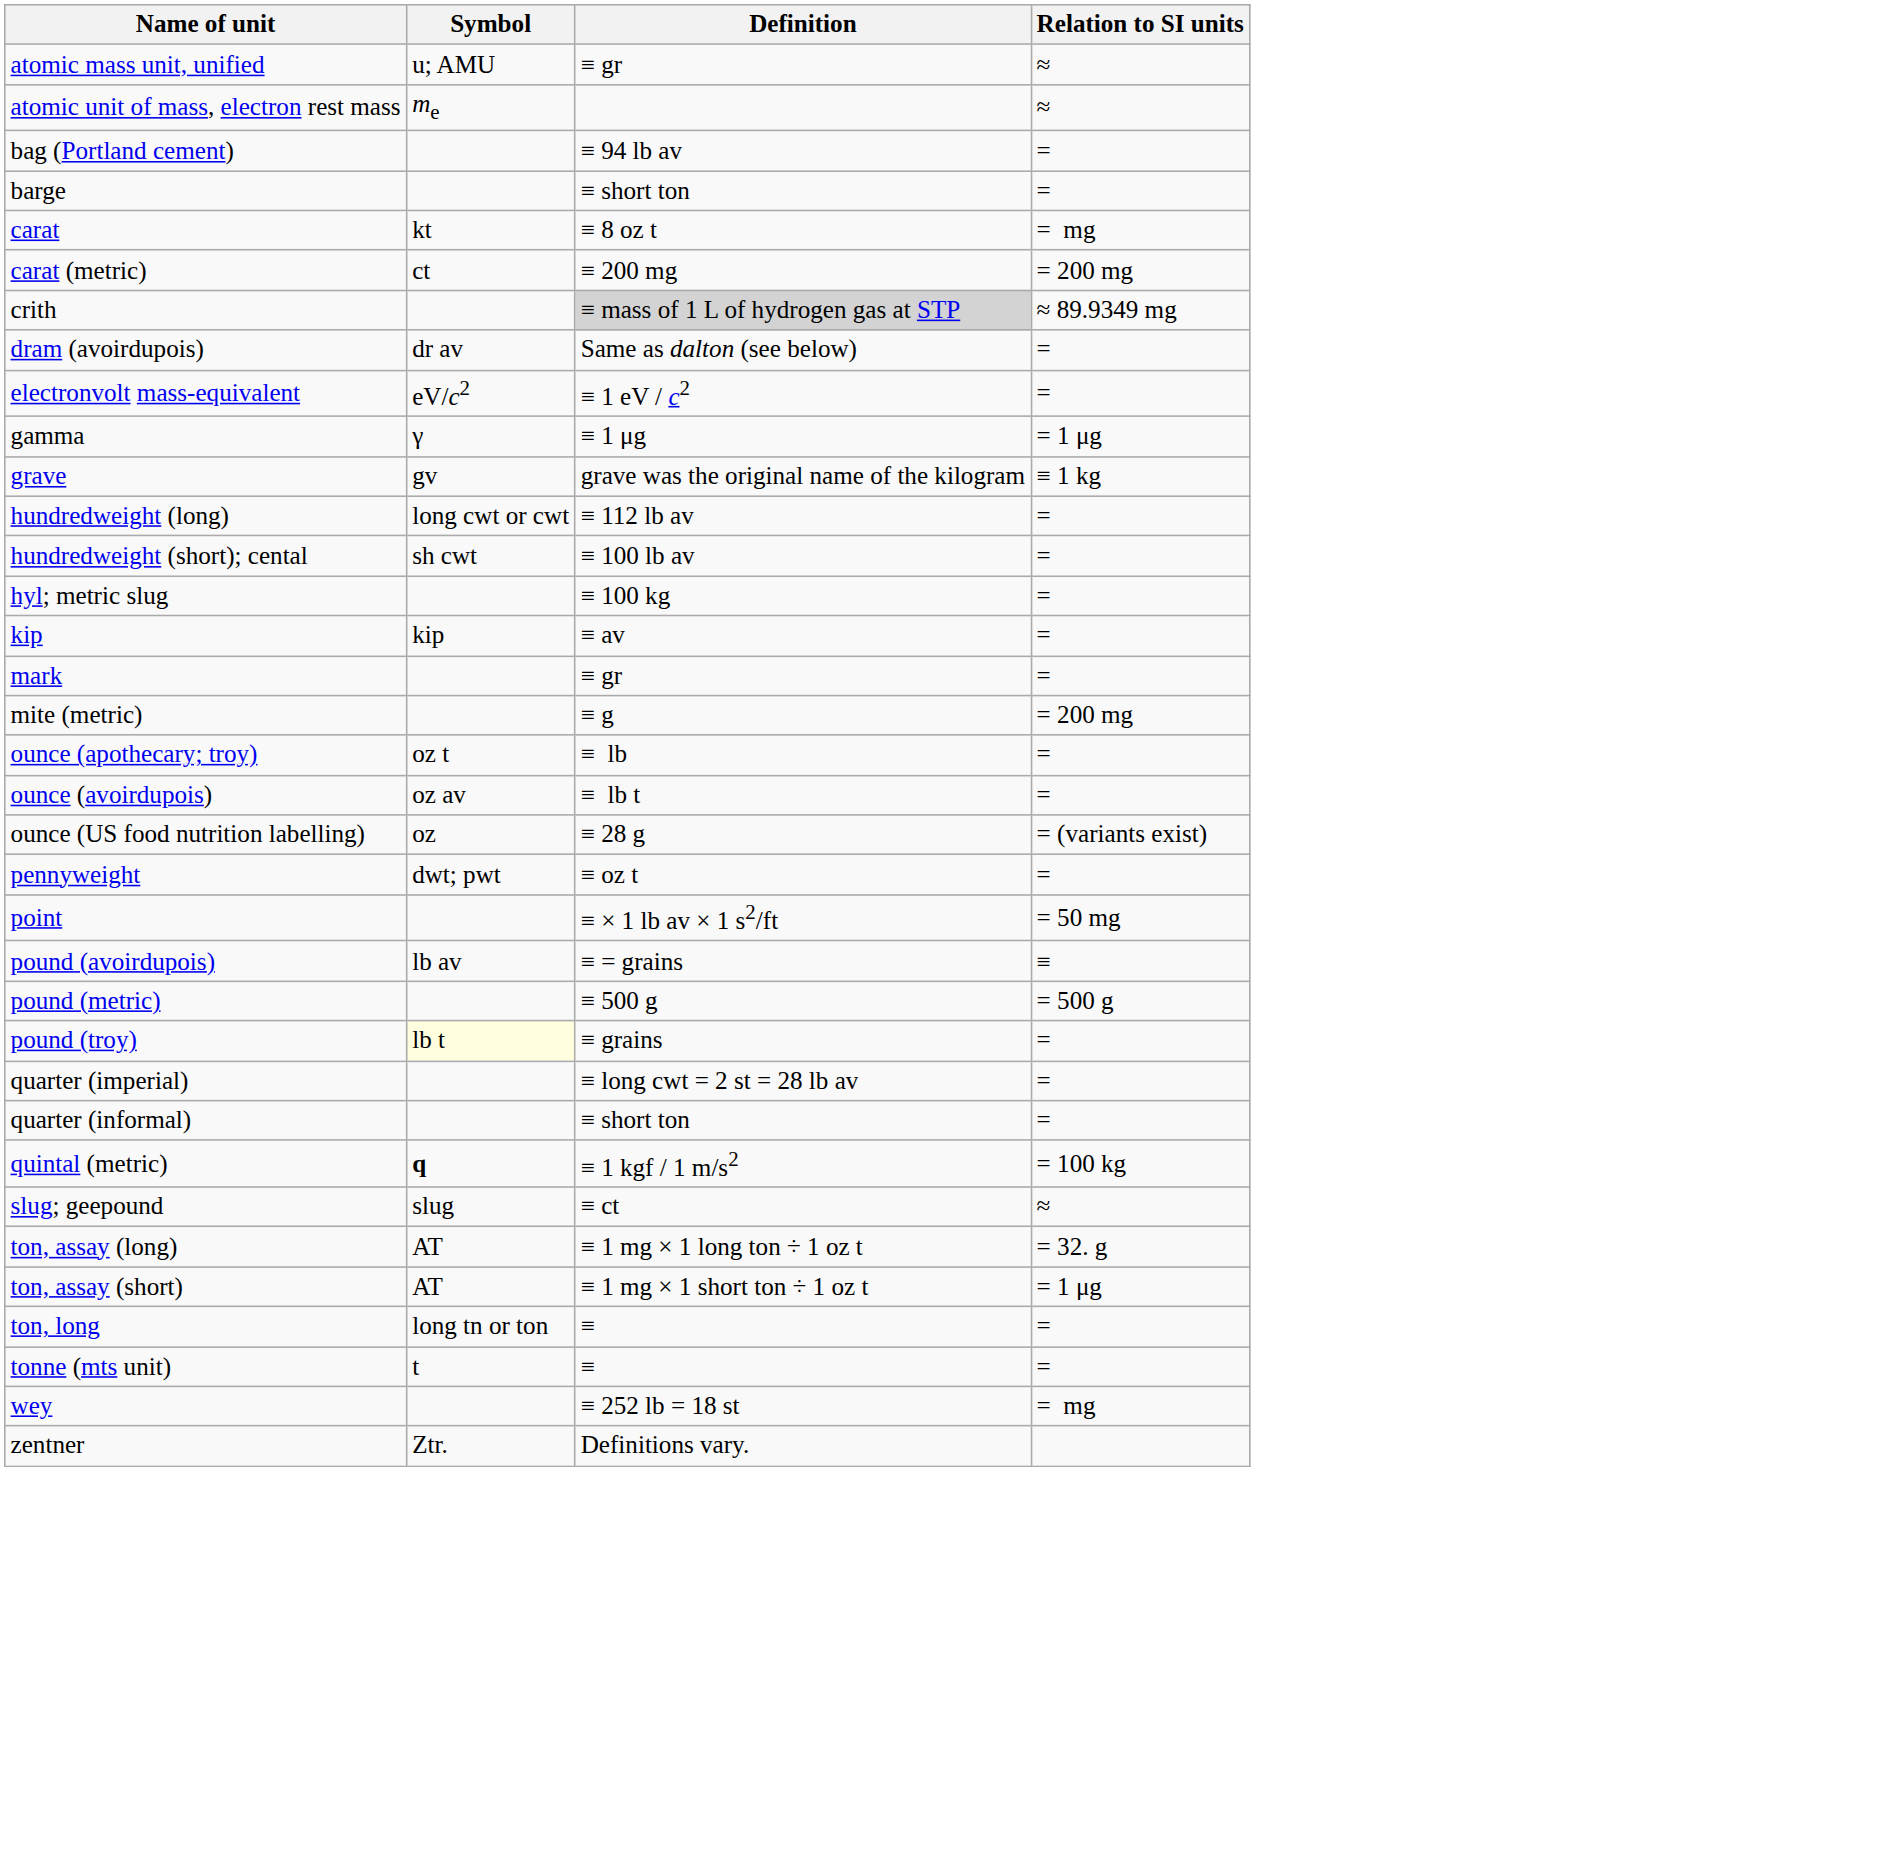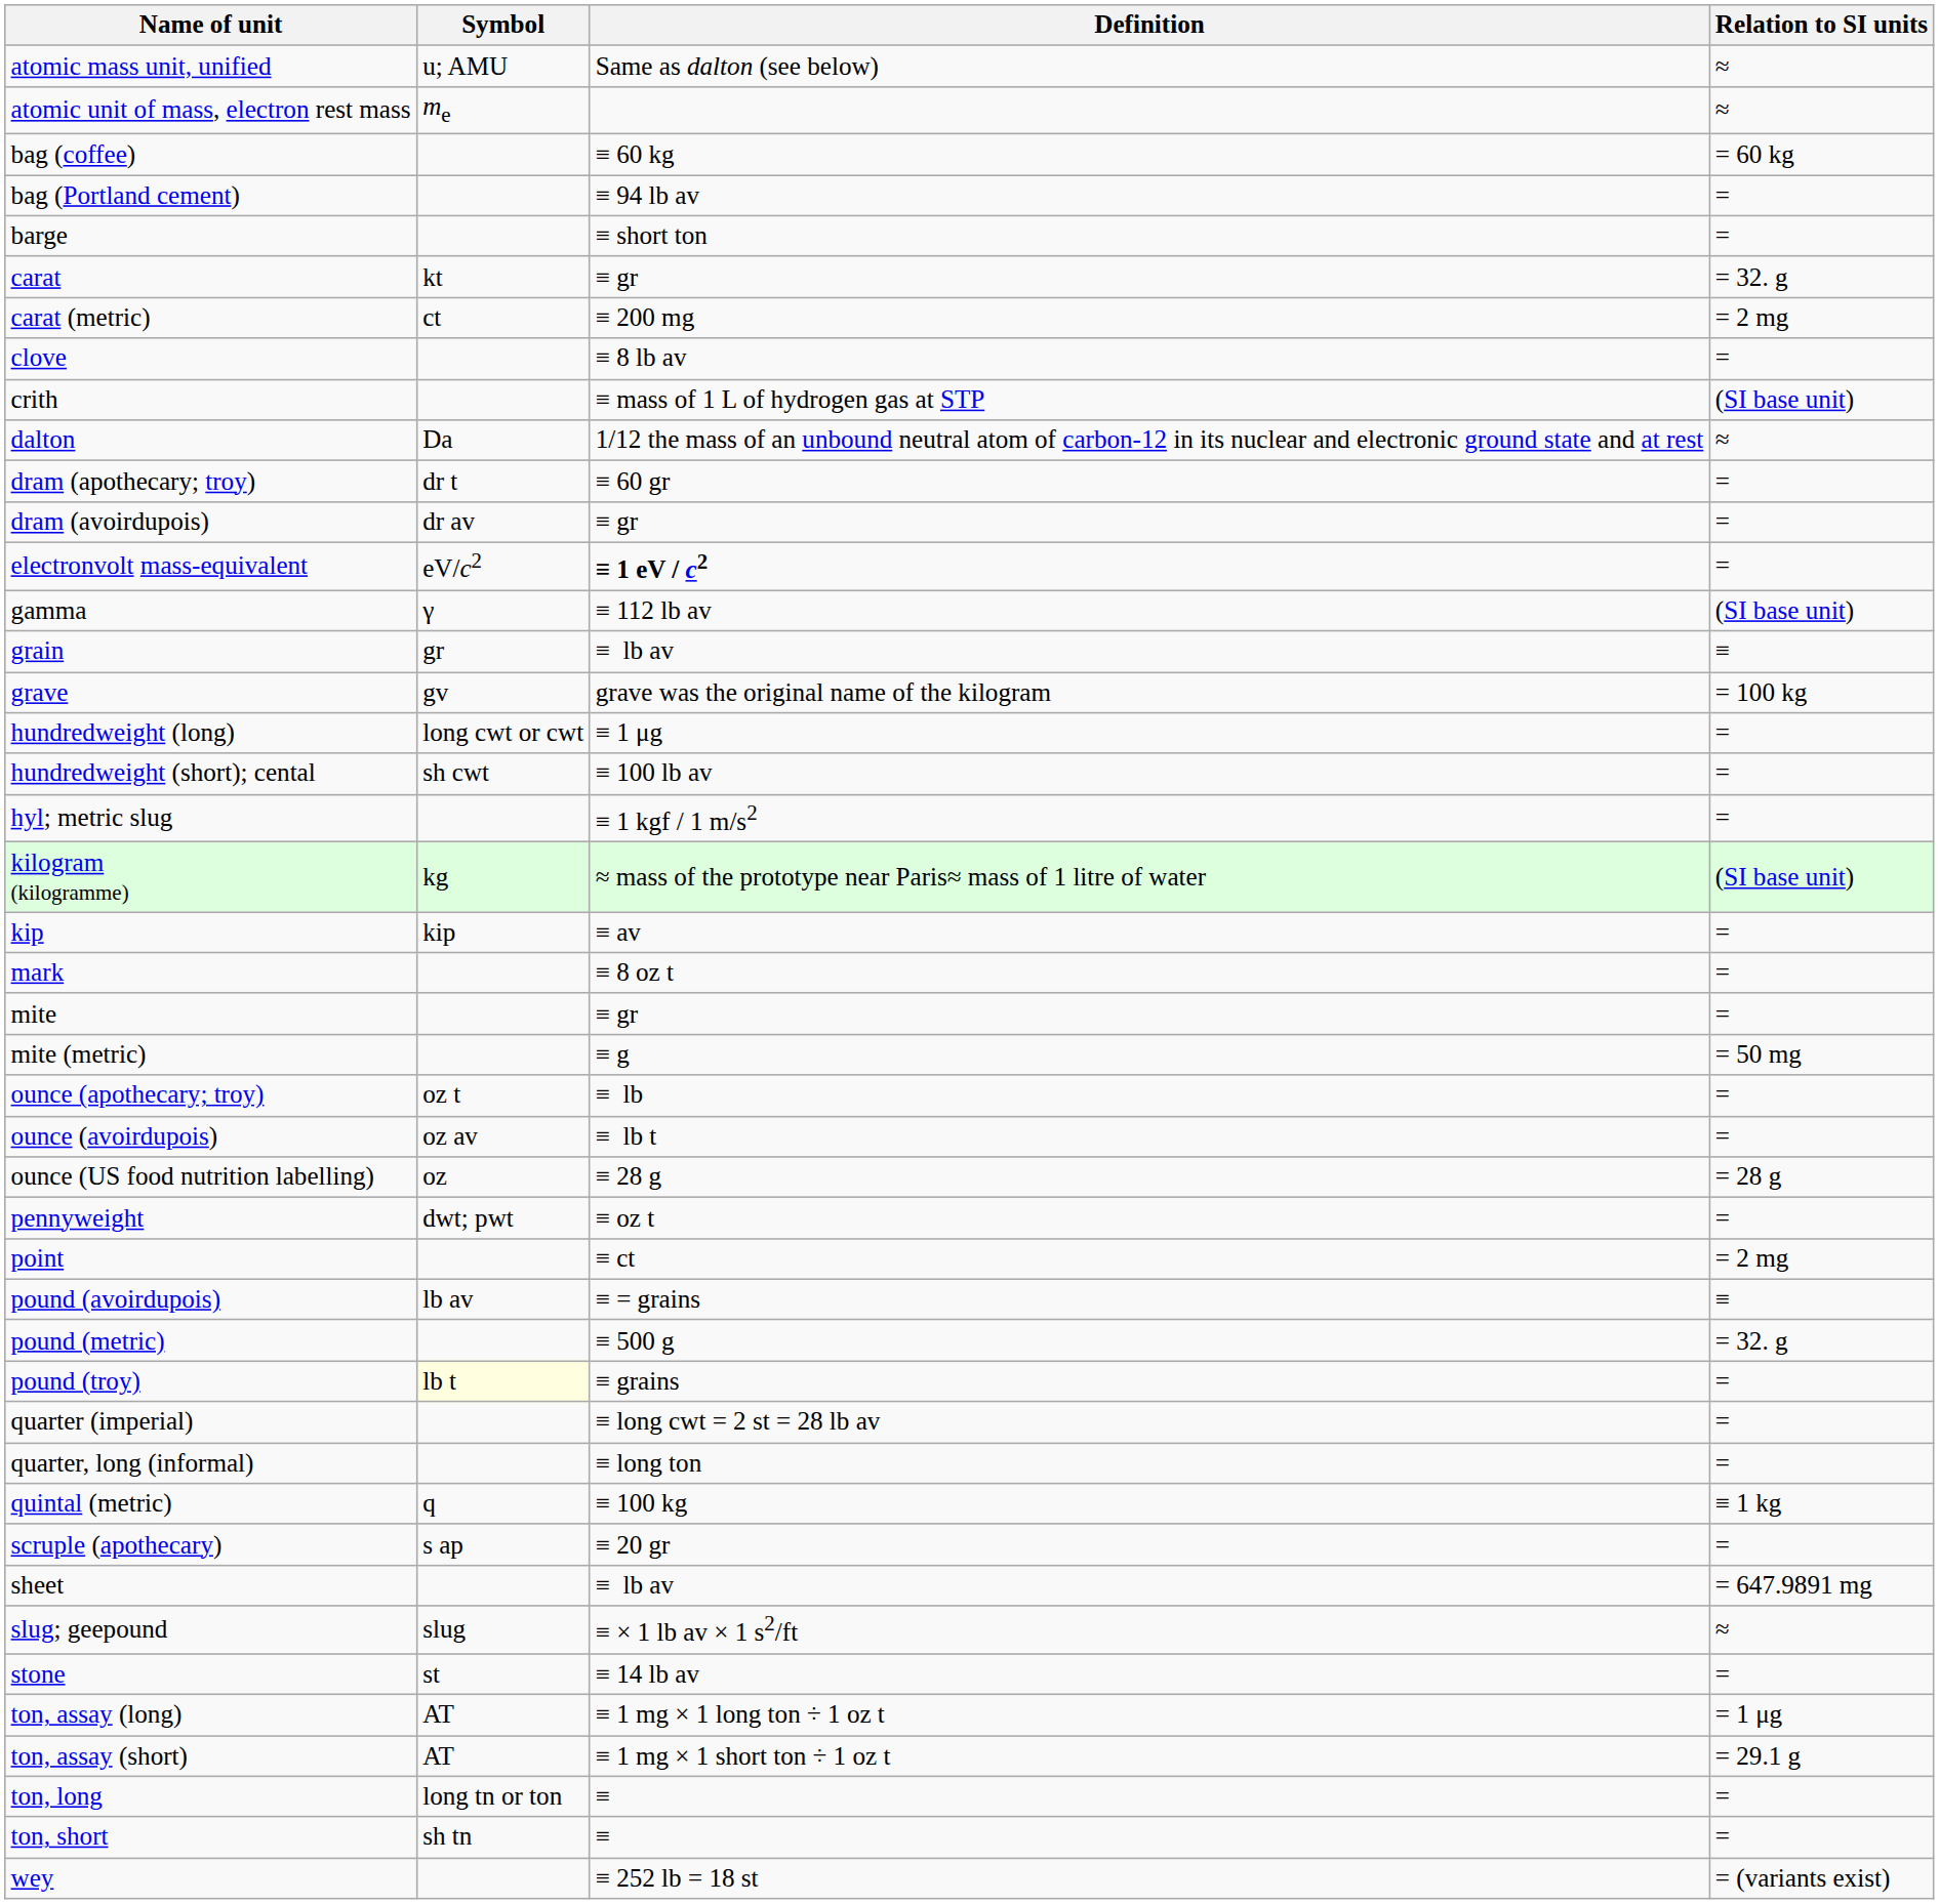 <table class="wikitable">
 <tr>
 <th>Name of unit</th>
 <th>Symbol</th>
 <th>Definition</th>
 <th>Relation to SI units</th>
 </tr>
 <tr>
 <td><a href='#'>atomic mass unit, unified</a></td>
 <td>u; AMU</td>
-<td>≡  gr</td>
+<td>Same as <em>dalton</em> (see below)</td>
 <td>≈ </td>
 </tr>
 <tr>
 <td><a href='#'>atomic unit of mass</a>, <a href='#'>electron</a> rest mass</td>
 <td><em>m</em><sub>e</sub></td>
 <td></td>
 <td>≈ </td>
+</tr>
+<tr>
+<td>bag (<a href='#'>coffee</a>)</td>
+<td></td>
+<td>≡ 60 kg</td>
+<td>= 60 kg</td>
 </tr>
 <tr>
 <td>bag (<a href='#'>Portland cement</a>)</td>
 <td></td>
 <td>≡ 94 lb av</td>
 <td>= </td>
 </tr>
 <tr>
 <td>barge</td>
 <td></td>
 <td>≡  short ton</td>
 <td>= </td>
 </tr>
 <tr>
 <td><a href='#'>carat</a></td>
 <td>kt</td>
-<td>≡ 8 oz t</td>
-<td>=  mg</td>
+<td>≡  gr</td>
+<td>= 32. g</td>
 </tr>
 <tr>
 <td><a href='#'>carat</a> (metric)</td>
 <td>ct</td>
 <td>≡ 200 mg</td>
-<td>= 200 mg</td>
+<td>= 2 mg</td>
+</tr>
+<tr>
+<td><a href='#'>clove</a></td>
+<td></td>
+<td>≡ 8 lb av</td>
+<td>= </td>
 </tr>
 <tr>
 <td>crith</td>
 <td></td>
-<td style="background: lightgrey;">≡ mass of 1 L of hydrogen gas at <a href='#'>STP</a></td>
-<td>≈ 89.9349 mg</td>
+<td>≡ mass of 1 L of hydrogen gas at <a href='#'>STP</a></td>
+<td>(<a href='#'>SI base unit</a>)</td>
+</tr>
+<tr>
+<td><a href='#'>dalton</a></td>
+<td>Da</td>
+<td>1/12 the mass of an <a href='#'>unbound</a> neutral atom of <a href='#'>carbon-12</a> in its nuclear and electronic <a href='#'>ground state</a> and <a href='#'>at rest</a></td>
+<td>≈ </td>
+</tr>
+<tr>
+<td><a href='#'>dram</a> (apothecary; <a href='#'>troy</a>)</td>
+<td>dr t</td>
+<td>≡ 60 gr</td>
+<td>= </td>
 </tr>
 <tr>
 <td><a href='#'>dram</a> (avoirdupois)</td>
 <td>dr av</td>
-<td>Same as <em>dalton</em> (see below)</td>
+<td>≡  gr</td>
 <td>= </td>
 </tr>
 <tr>
 <td><a href='#'>electronvolt</a> <a href='#'>mass-equivalent</a></td>
 <td>eV/<em>c</em><sup>2</sup></td>
-<td>≡ 1 eV / <a href='#'><em>c</em></a><sup>2</sup></td>
+<td><strong>≡ 1 eV / <a href='#'><em>c</em></a><sup>2</sup></strong></td>
 <td>= </td>
 </tr>
 <tr>
 <td>gamma</td>
 <td>γ</td>
-<td>≡ 1 μg</td>
-<td>= 1 μg</td>
+<td>≡ 112 lb av</td>
+<td>(<a href='#'>SI base unit</a>)</td>
+</tr>
+<tr>
+<td><a href='#'>grain</a></td>
+<td>gr</td>
+<td>≡  lb av</td>
+<td>≡ </td>
 </tr>
 <tr>
 <td><a href='#'>grave</a></td>
 <td>gv</td>
 <td>grave was the original name of the kilogram</td>
-<td>≡ 1 kg</td>
+<td>= 100 kg</td>
 </tr>
 <tr>
 <td><a href='#'>hundredweight</a> (long)</td>
 <td>long cwt or cwt</td>
-<td>≡ 112 lb av</td>
+<td>≡ 1 μg</td>
 <td>= </td>
 </tr>
 <tr>
 <td><a href='#'>hundredweight</a> (short); cental</td>
 <td>sh cwt</td>
 <td>≡ 100 lb av</td>
 <td>= </td>
 </tr>
 <tr>
 <td><a href='#'>hyl</a>; metric slug</td>
 <td></td>
-<td>≡ 100 kg</td>
+<td>≡ 1 kgf / 1 m/s<sup>2</sup></td>
 <td>= </td>
+</tr>
+<tr style="background:#dfd;">
+<td><a href='#'>kilogram</a><br><small>(kilogramme)</small></td>
+<td>kg</td>
+<td>≈ mass of the prototype near Paris≈ mass of 1 litre of water</td>
+<td>(<a href='#'>SI base unit</a>)</td>
 </tr>
 <tr>
 <td><a href='#'>kip</a></td>
 <td>kip</td>
 <td>≡  av</td>
 <td>= </td>
 </tr>
 <tr>
 <td><a href='#'>mark</a></td>
 <td></td>
+<td>≡ 8 oz t</td>
+<td>= </td>
+</tr>
+<tr>
+<td>mite</td>
+<td></td>
 <td>≡  gr</td>
 <td>= </td>
 </tr>
 <tr>
 <td>mite (metric)</td>
 <td></td>
 <td>≡  g</td>
-<td>= 200 mg</td>
+<td>= 50 mg</td>
 </tr>
 <tr>
 <td><a href='#'>ounce (apothecary; troy)</a></td>
 <td>oz t</td>
 <td>≡  lb</td>
 <td>= </td>
 </tr>
 <tr>
 <td><a href='#'>ounce</a> (<a href='#'>avoirdupois</a>)</td>
 <td>oz av</td>
 <td>≡  lb t</td>
 <td>= </td>
 </tr>
 <tr>
 <td>ounce (US food nutrition labelling)</td>
 <td>oz</td>
 <td>≡ 28 g</td>
-<td>=  (variants exist)</td>
+<td>= 28 g</td>
 </tr>
 <tr>
 <td><a href='#'>pennyweight</a></td>
 <td>dwt; pwt</td>
 <td>≡  oz t</td>
 <td>= </td>
 </tr>
 <tr>
 <td><a href='#'>point</a></td>
 <td></td>
-<td>≡  × 1 lb av × 1 s<sup>2</sup>/ft</td>
-<td>= 50 mg</td>
+<td>≡  ct</td>
+<td>= 2 mg</td>
 </tr>
 <tr>
 <td><a href='#'>pound (avoirdupois)</a></td>
 <td>lb av</td>
 <td>≡  =  grains</td>
 <td>≡ </td>
 </tr>
 <tr>
 <td><a href='#'>pound (metric)</a></td>
 <td></td>
 <td>≡ 500 g</td>
-<td>= 500 g</td>
+<td>= 32. g</td>
 </tr>
 <tr>
 <td><a href='#'>pound (troy)</a></td>
 <td style="background: lightyellow;">lb t</td>
 <td>≡  grains</td>
 <td>= </td>
 </tr>
 <tr>
 <td>quarter (imperial)</td>
 <td></td>
 <td>≡  long cwt = 2 st = 28 lb av</td>
 <td>= </td>
 </tr>
 <tr>
-<td>quarter (informal)</td>
+<td>quarter, long (informal)</td>
 <td></td>
-<td>≡  short ton</td>
+<td>≡  long ton</td>
 <td>= </td>
 </tr>
 <tr>
 <td><a href='#'>quintal</a> (metric)</td>
-<td><strong>q</strong></td>
-<td>≡ 1 kgf / 1 m/s<sup>2</sup></td>
-<td>= 100 kg</td>
+<td>q</td>
+<td>≡ 100 kg</td>
+<td>≡ 1 kg</td>
+</tr>
+<tr>
+<td><a href='#'>scruple</a> (<a href='#'>apothecary</a>)</td>
+<td>s ap</td>
+<td>≡ 20 gr</td>
+<td>= </td>
+</tr>
+<tr>
+<td>sheet</td>
+<td></td>
+<td>≡  lb av</td>
+<td>= 647.9891 mg</td>
 </tr>
 <tr>
 <td><a href='#'>slug</a>; geepound</td>
 <td>slug</td>
-<td>≡  ct</td>
+<td>≡  × 1 lb av × 1 s<sup>2</sup>/ft</td>
 <td>≈ </td>
+</tr>
+<tr>
+<td><a href='#'>stone</a></td>
+<td>st</td>
+<td>≡ 14 lb av</td>
+<td>= </td>
 </tr>
 <tr>
 <td><a href='#'>ton, assay</a> (long)</td>
 <td>AT</td>
 <td>≡ 1 mg × 1 long ton ÷ 1 oz t</td>
-<td>= 32. g</td>
+<td>= 1 μg</td>
 </tr>
 <tr>
 <td><a href='#'>ton, assay</a> (short)</td>
 <td>AT</td>
 <td>≡ 1 mg × 1 short ton ÷ 1 oz t</td>
-<td>= 1 μg</td>
+<td>= 29.1 g</td>
 </tr>
 <tr>
 <td><a href='#'>ton, long</a></td>
 <td>long tn or ton</td>
 <td>≡ </td>
 <td>= </td>
 </tr>
 <tr>
-<td><a href='#'>tonne</a> (<a href='#'>mts</a> unit)</td>
-<td>t</td>
+<td><a href='#'>ton, short</a></td>
+<td>sh tn</td>
 <td>≡ </td>
 <td>= </td>
 </tr>
 <tr>
 <td><a href='#'>wey</a></td>
 <td></td>
 <td>≡ 252 lb = 18 st</td>
-<td>=  mg</td>
-</tr>
-<tr>
-<td>zentner</td>
-<td>Ztr.</td>
-<td>Definitions vary.</td>
-<td></td>
+<td>=  (variants exist)</td>
 </tr>
 </table>
